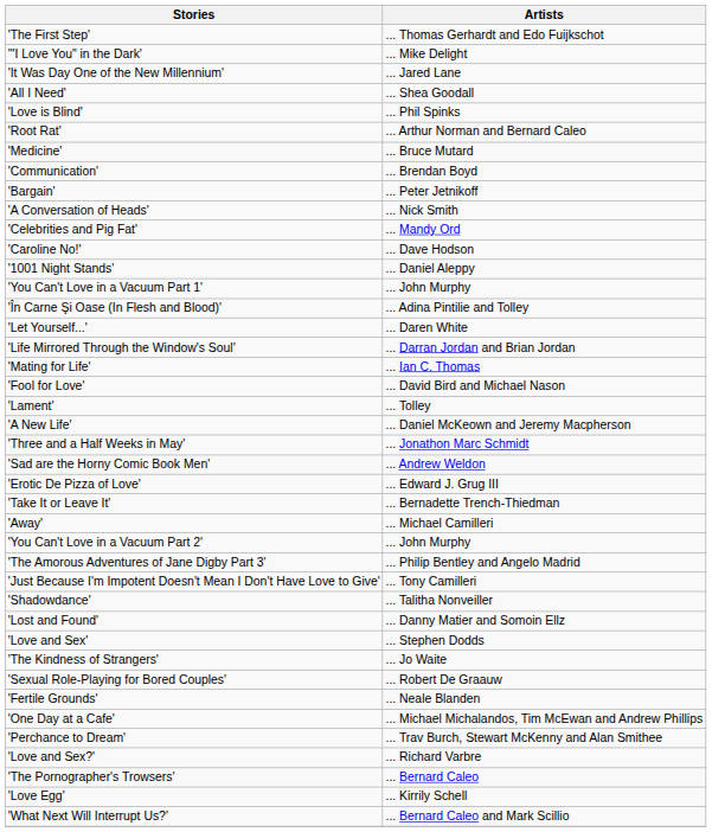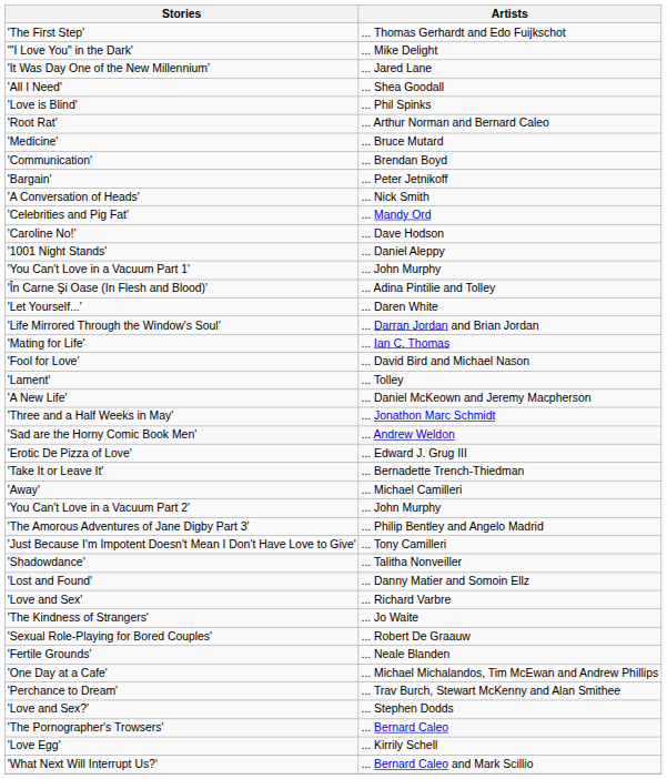 <table class="wikitable">
 <tr>
 <th>Stories</th>
 <th>Artists</th>
 </tr>
 <tr>
 <td>'The First Step'</td>
 <td>... Thomas Gerhardt and Edo Fuijkschot</td>
 </tr>
 <tr>
 <td>'"I Love You" in the Dark'</td>
 <td>... Mike Delight</td>
 </tr>
 <tr>
 <td>'It Was Day One of the New Millennium'</td>
 <td>... Jared Lane</td>
 </tr>
 <tr>
 <td>'All I Need'</td>
 <td>... Shea Goodall</td>
 </tr>
 <tr>
 <td>'Love is Blind'</td>
 <td>... Phil Spinks</td>
 </tr>
 <tr>
 <td>'Root Rat'</td>
 <td>... Arthur Norman and Bernard Caleo</td>
 </tr>
 <tr>
 <td>'Medicine'</td>
 <td>... Bruce Mutard</td>
 </tr>
 <tr>
 <td>'Communication'</td>
 <td>... Brendan Boyd</td>
 </tr>
 <tr>
 <td>'Bargain'</td>
 <td>... Peter Jetnikoff</td>
 </tr>
 <tr>
 <td>'A Conversation of Heads'</td>
 <td>... Nick Smith</td>
 </tr>
 <tr>
 <td>'Celebrities and Pig Fat'</td>
 <td>... <a href='#'>Mandy Ord</a></td>
 </tr>
 <tr>
 <td>'Caroline No!'</td>
 <td>... Dave Hodson</td>
 </tr>
 <tr>
 <td>'1001 Night Stands'</td>
 <td>... Daniel Aleppy</td>
 </tr>
 <tr>
 <td>'You Can't Love in a Vacuum Part 1'</td>
 <td>... John Murphy</td>
 </tr>
 <tr>
 <td>'În Carne Şi Oase (In Flesh and Blood)'</td>
 <td>... Adina Pintilie and Tolley</td>
 </tr>
 <tr>
 <td>'Let Yourself...'</td>
 <td>... Daren White</td>
 </tr>
 <tr>
 <td>'Life Mirrored Through the Window's Soul'</td>
 <td>... <a href='#'>Darran Jordan</a> and Brian Jordan</td>
 </tr>
 <tr>
 <td>'Mating for Life'</td>
 <td>... <a href='#'>Ian C. Thomas</a></td>
 </tr>
 <tr>
 <td>'Fool for Love'</td>
 <td>... David Bird and Michael Nason</td>
 </tr>
 <tr>
 <td>'Lament'</td>
 <td>... Tolley</td>
 </tr>
 <tr>
 <td>'A New Life'</td>
 <td>... Daniel McKeown and Jeremy Macpherson</td>
 </tr>
 <tr>
 <td>'Three and a Half Weeks in May'</td>
 <td>... <a href='#'>Jonathon Marc Schmidt</a></td>
 </tr>
 <tr>
 <td>'Sad are the Horny Comic Book Men'</td>
 <td>... <a href='#'>Andrew Weldon</a></td>
 </tr>
 <tr>
 <td>'Erotic De Pizza of Love'</td>
 <td>... Edward J. Grug III</td>
 </tr>
 <tr>
 <td>'Take It or Leave It'</td>
 <td>... Bernadette Trench-Thiedman</td>
 </tr>
 <tr>
 <td>'Away'</td>
 <td>... Michael Camilleri</td>
 </tr>
 <tr>
 <td>'You Can't Love in a Vacuum Part 2'</td>
 <td>... John Murphy</td>
 </tr>
 <tr>
 <td>'The Amorous Adventures of Jane Digby Part 3'</td>
 <td>... Philip Bentley and Angelo Madrid</td>
 </tr>
 <tr>
 <td>'Just Because I'm Impotent Doesn't Mean I Don't Have Love to Give'</td>
 <td>... Tony Camilleri</td>
 </tr>
 <tr>
 <td>'Shadowdance'</td>
 <td>... Talitha Nonveiller</td>
 </tr>
 <tr>
 <td>'Lost and Found'</td>
 <td>... Danny Matier and Somoin Ellz</td>
 </tr>
 <tr>
 <td>'Love and Sex'</td>
-<td>... Stephen Dodds</td>
+<td>... Richard Varbre</td>
 </tr>
 <tr>
 <td>'The Kindness of Strangers'</td>
 <td>... Jo Waite</td>
 </tr>
 <tr>
 <td>'Sexual Role-Playing for Bored Couples'</td>
 <td>... Robert De Graauw</td>
 </tr>
 <tr>
 <td>'Fertile Grounds'</td>
 <td>... Neale Blanden</td>
 </tr>
 <tr>
 <td>'One Day at a Cafe'</td>
 <td>... Michael Michalandos, Tim McEwan and Andrew Phillips</td>
 </tr>
 <tr>
 <td>'Perchance to Dream'</td>
 <td>... Trav Burch, Stewart McKenny and Alan Smithee</td>
 </tr>
 <tr>
 <td>'Love and Sex?'</td>
-<td>... Richard Varbre</td>
+<td>... Stephen Dodds</td>
 </tr>
 <tr>
 <td>'The Pornographer's Trowsers'</td>
 <td>... <a href='#'>Bernard Caleo</a></td>
 </tr>
 <tr>
 <td>'Love Egg'</td>
 <td>... Kirrily Schell</td>
 </tr>
 <tr>
 <td>'What Next Will Interrupt Us?'</td>
 <td>... <a href='#'>Bernard Caleo</a> and Mark Scillio</td>
 </tr>
 <tr>
 </tr>
 </table>
